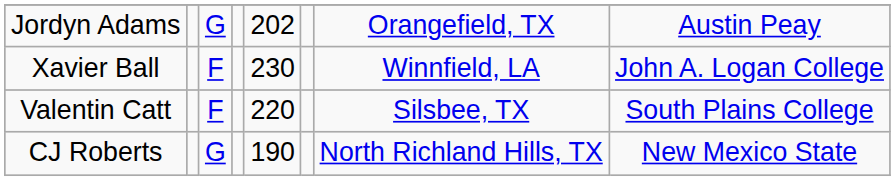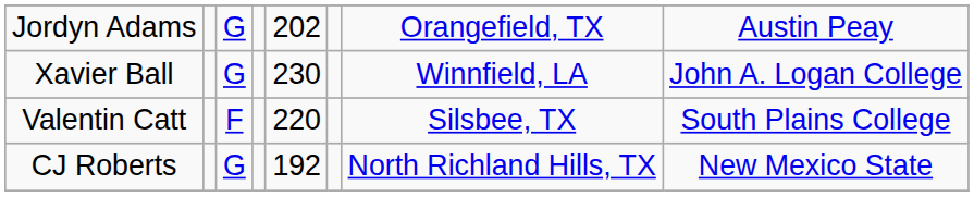 <table class="wikitable sortable" style="text-align: center">
 <tr align=center>
 </tr>
 <tr>
 <td>Jordyn Adams</td>
 <td></td>
 <td><a href='#'>G</a></td>
 <td></td>
 <td>202</td>
 <td></td>
 <td><a href='#'>Orangefield, TX</a></td>
 <td><a href='#'>Austin Peay</a></td>
 </tr>
 <tr>
 <td>Xavier Ball</td>
 <td></td>
-<td><a href='#'>F</a></td>
+<td><a href='#'>G</a></td>
 <td></td>
 <td>230</td>
 <td></td>
 <td><a href='#'>Winnfield, LA</a></td>
 <td><a href='#'>John A. Logan College</a></td>
 </tr>
 <tr>
 <td>Valentin Catt</td>
 <td></td>
 <td><a href='#'>F</a></td>
 <td></td>
 <td>220</td>
 <td></td>
 <td><a href='#'>Silsbee, TX</a></td>
 <td><a href='#'>South Plains College</a></td>
 </tr>
 <tr>
 <td>CJ Roberts</td>
 <td></td>
 <td><a href='#'>G</a></td>
 <td></td>
-<td>190</td>
+<td>192</td>
 <td></td>
 <td><a href='#'>North Richland Hills, TX</a></td>
 <td><a href='#'>New Mexico State</a></td>
 </tr>
 </table>
